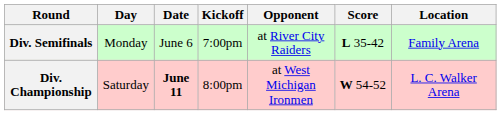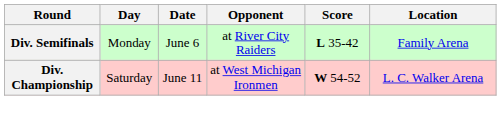 <table class="wikitable">
 <tr>
 <th width="130">Round</th>
 <th width="80">Day</th>
 <th width="90">Date</th>
-<th width="60">Kickoff</th>
 <th width="200">Opponent</th>
 <th width="140">Score</th>
 <th width="315">Location</th>
 </tr>
 <tr align="center" bgcolor="#CCFFCC">
 <th>Div. Semifinals</th>
 <td>Monday</td>
 <td>June 6</td>
-<td>7:00pm</td>
 <td>at <a href='#'>River City Raiders</a></td>
 <td><strong>L</strong> 35-42</td>
 <td><a href='#'>Family Arena</a></td>
 </tr>
 <tr align="center" bgcolor="#FFCCCC">
 <th>Div. Championship</th>
 <td>Saturday</td>
-<td><strong>June 11</strong></td>
-<td>8:00pm</td>
+<td>June 11</td>
 <td>at <a href='#'>West Michigan Ironmen</a></td>
 <td><strong>W</strong> 54-52</td>
 <td><a href='#'>L. C. Walker Arena</a></td>
 </tr>
 </table>
